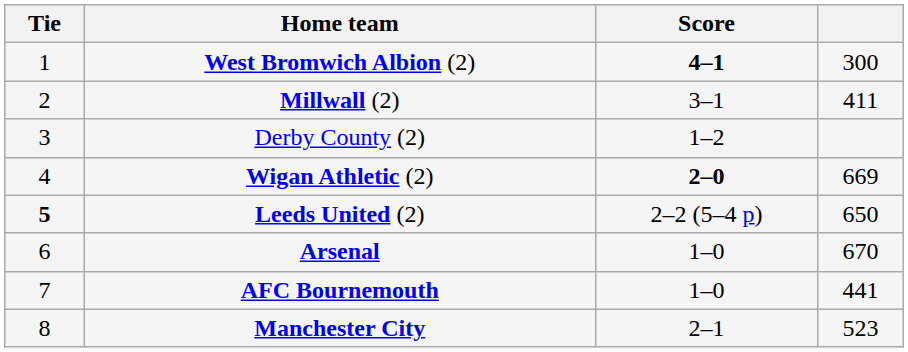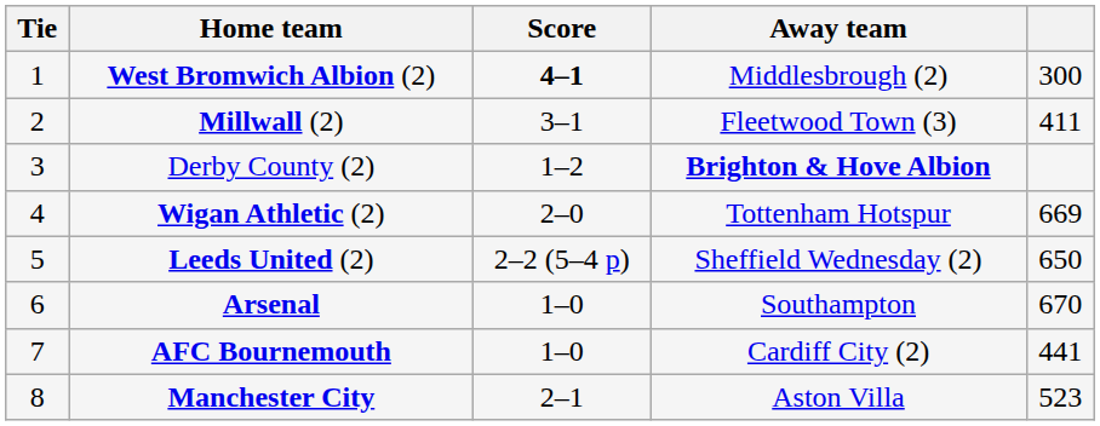 <table class="wikitable" style="width: 600px; background:WhiteSmoke; text-align:center; font-size:100%">
 <tr>
 <th>Tie</th>
 <th>Home team</th>
 <th>Score</th>
+<th>Away team</th>
 <th></th>
 </tr>
 <tr>
 <td>1</td>
 <td><strong><a href='#'>West Bromwich Albion</a></strong> (2)</td>
 <td><strong>4–1</strong></td>
+<td><a href='#'>Middlesbrough</a> (2)</td>
 <td>300</td>
 </tr>
 <tr>
 <td>2</td>
 <td><strong><a href='#'>Millwall</a></strong> (2)</td>
 <td>3–1</td>
+<td><a href='#'>Fleetwood Town</a> (3)</td>
 <td>411</td>
 </tr>
 <tr>
 <td>3</td>
 <td><a href='#'>Derby County</a> (2)</td>
 <td>1–2</td>
+<td><strong><a href='#'>Brighton & Hove Albion</a></strong></td>
 <td></td>
 </tr>
 <tr>
 <td>4</td>
 <td><strong><a href='#'>Wigan Athletic</a></strong> (2)</td>
-<td><strong>2–0</strong></td>
+<td>2–0</td>
+<td><a href='#'>Tottenham Hotspur</a></td>
 <td>669</td>
 </tr>
 <tr>
-<td><strong>5</strong></td>
+<td>5</td>
 <td><strong><a href='#'>Leeds United</a></strong> (2)</td>
 <td>2–2 (5–4 <a href='#'>p</a>)</td>
+<td><a href='#'>Sheffield Wednesday</a> (2)</td>
 <td>650</td>
 </tr>
 <tr>
 <td>6</td>
 <td><strong><a href='#'>Arsenal</a></strong></td>
 <td>1–0</td>
+<td><a href='#'>Southampton</a></td>
 <td>670</td>
 </tr>
 <tr>
 <td>7</td>
 <td><strong><a href='#'>AFC Bournemouth</a></strong></td>
 <td>1–0</td>
+<td><a href='#'>Cardiff City</a> (2)</td>
 <td>441</td>
 </tr>
 <tr>
 <td>8</td>
 <td><strong><a href='#'>Manchester City</a></strong></td>
 <td>2–1</td>
+<td><a href='#'>Aston Villa</a></td>
 <td>523</td>
 </tr>
 </table>
